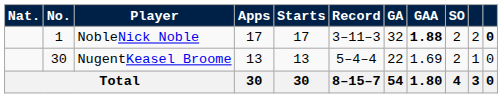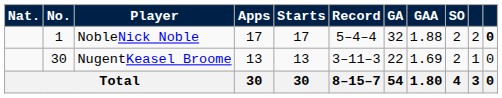 <table class="wikitable plainrowheaders" style="text-align:center">
 <tr>
 <th style="background:#002147; color:#fff; text-align:center;">Nat.</th>
 <th style="background:#002147; color:#fff; text-align:center;">No.</th>
 <th style="background:#002147; color:#fff; text-align:center;">Player</th>
 <th style="background:#002147; color:#fff; text-align:center;">Apps</th>
 <th style="background:#002147; color:#fff; text-align:center;">Starts</th>
 <th style="background:#002147; color:#fff; text-align:center;">Record</th>
 <th style="background:#002147; color:#fff; text-align:center;">GA</th>
 <th style="background:#002147; color:#fff; text-align:center;">GAA</th>
 <th style="background:#002147; color:#fff; text-align:center;">SO</th>
 <th style="background:#002147; color:#fff; text-align:center;"></th>
 <th style="background:#002147; color:#fff; text-align:center;"></th>
 </tr>
 <tr align=center>
 <td></td>
 <td>1</td>
 <td align=left><span>Noble</span><a href='#'>Nick Noble</a></td>
 <td>17</td>
 <td>17</td>
-<td>3–11–3</td>
+<td>5–4–4</td>
 <td>32</td>
-<td><strong>1.88</strong></td>
+<td>1.88</td>
 <td>2</td>
 <td>2</td>
 <td><strong>0</strong></td>
 </tr>
 <tr>
 <td></td>
 <td>30</td>
 <td align=left><span>Nugent</span><a href='#'>Keasel Broome</a></td>
 <td>13</td>
 <td>13</td>
-<td>5–4–4</td>
+<td>3–11–3</td>
 <td>22</td>
 <td>1.69</td>
 <td>2</td>
 <td>1</td>
 <td>0</td>
 </tr>
 <tr style="text-align:center;" class="sortbottom">
 <th colspan=3><strong>Total</strong></th>
 <th>30</th>
 <th>30</th>
 <th><strong>8–15–7</strong></th>
 <th><strong>54</strong></th>
 <th><strong>1.80</strong></th>
 <th><strong>4</strong></th>
 <th><strong>3</strong></th>
 <th><strong>0</strong></th>
 </tr>
 </table>
